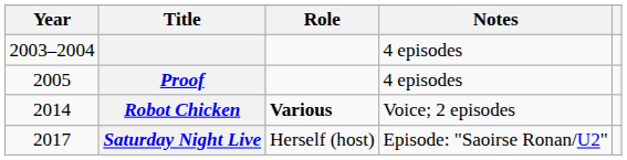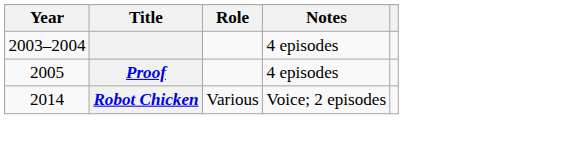 <table class="wikitable sortable plainrowheaders unsortable" style="text-align: margin;">
 <tr>
 </tr>
 <tr>
 <th scope="col">Year</th>
 <th scope="col">Title</th>
 <th scope="col">Role</th>
 <th scope="col" class="unsortable">Notes</th>
 <th scope="col" class="unsortable"></th>
 </tr>
 <tr>
 <td style="text-align:center;">2003–2004</td>
 <th scope=row><em></em></th>
 <td></td>
 <td>4 episodes</td>
 <td style="text-align:center;"></td>
 </tr>
 <tr>
 <td style="text-align:center;">2005</td>
 <th scope=row><em><a href='#'>Proof</a></em></th>
 <td></td>
 <td>4 episodes</td>
 <td style="text-align:center;"></td>
 </tr>
 <tr>
 <td style="text-align:center;">2014</td>
 <th scope=row><em><a href='#'>Robot Chicken</a></em></th>
-<td><strong>Various</strong></td>
+<td>Various</td>
 <td>Voice; 2 episodes</td>
 <td style="text-align:center;"></td>
 </tr>
-<tr>
-<td style="text-align:center;">2017</td>
-<th scope=row><em><a href='#'>Saturday Night Live</a></em></th>
-<td>Herself (host)</td>
-<td>Episode: "Saoirse Ronan/<a href='#'>U2</a>"</td>
-<td style="text-align:center;"></td>
-</tr>
 </table>
